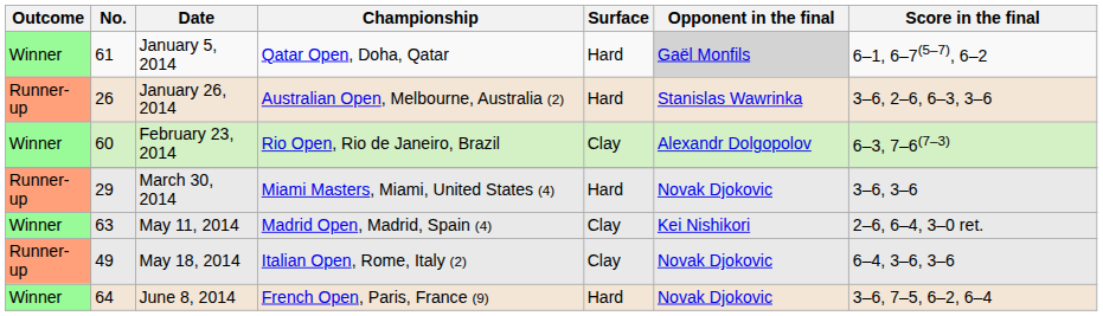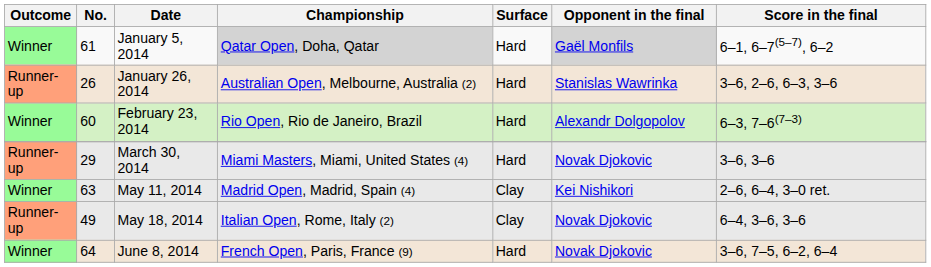 <table class="sortable wikitable">
 <tr>
 <th width=75>Outcome</th>
 <th width=35>No.</th>
 <th width=110>Date</th>
 <th width=305>Championship</th>
 <th width=60>Surface</th>
 <th width=180>Opponent in the final</th>
 <th width=230>Score in the final</th>
 </tr>
 <tr>
 <td bgcolor=98fb98>Winner</td>
 <td>61</td>
 <td>January 5, 2014</td>
-<td><a href='#'>Qatar Open</a>, Doha, Qatar</td>
+<td style="background: lightgrey;"><a href='#'>Qatar Open</a>, Doha, Qatar</td>
 <td>Hard</td>
 <td style="background: lightgrey;"> <a href='#'>Gaël Monfils</a></td>
 <td>6–1, 6–7<sup>(5–7)</sup>, 6–2</td>
 </tr>
 <tr bgcolor=F3E6D7>
 <td bgcolor=FFA07A>Runner-up</td>
 <td>26</td>
 <td>January 26, 2014</td>
 <td><a href='#'>Australian Open</a>, Melbourne, Australia <small>(2)</small></td>
 <td>Hard</td>
 <td> <a href='#'>Stanislas Wawrinka</a></td>
 <td>3–6, 2–6, 6–3, 3–6</td>
 </tr>
 <tr bgcolor=D4F1C5>
 <td bgcolor=98fb98>Winner</td>
 <td>60</td>
 <td>February 23, 2014</td>
 <td><a href='#'>Rio Open</a>, Rio de Janeiro, Brazil</td>
-<td>Clay</td>
+<td>Hard</td>
 <td> <a href='#'>Alexandr Dolgopolov</a></td>
 <td>6–3, 7–6<sup>(7–3)</sup></td>
 </tr>
 <tr>
 </tr>
 <tr bgcolor=E9E9E9>
 <td bgcolor=FFA07A>Runner-up</td>
 <td>29</td>
 <td>March 30, 2014</td>
 <td><a href='#'>Miami Masters</a>, Miami, United States <small>(4)</small></td>
 <td>Hard</td>
 <td> <a href='#'>Novak Djokovic</a></td>
 <td>3–6, 3–6</td>
 </tr>
 <tr bgcolor=E9E9E9>
 <td bgcolor=98fb98>Winner</td>
 <td>63</td>
 <td>May 11, 2014</td>
 <td><a href='#'>Madrid Open</a>, Madrid, Spain <small>(4)</small></td>
 <td>Clay</td>
 <td> <a href='#'>Kei Nishikori</a></td>
 <td>2–6, 6–4, 3–0 ret.</td>
 </tr>
 <tr bgcolor=E9E9E9>
 <td bgcolor=FFA07A>Runner-up</td>
 <td>49</td>
 <td>May 18, 2014</td>
 <td><a href='#'>Italian Open</a>, Rome, Italy <small>(2)</small></td>
 <td>Clay</td>
 <td> <a href='#'>Novak Djokovic</a></td>
 <td>6–4, 3–6, 3–6</td>
 </tr>
 <tr bgcolor=F3E6D7>
 <td bgcolor=98fb98>Winner</td>
 <td>64</td>
 <td>June 8, 2014</td>
 <td><a href='#'>French Open</a>, Paris, France <small>(9)</small></td>
 <td>Hard</td>
 <td> <a href='#'>Novak Djokovic</a></td>
 <td>3–6, 7–5, 6–2, 6–4</td>
 </tr>
 </table>
